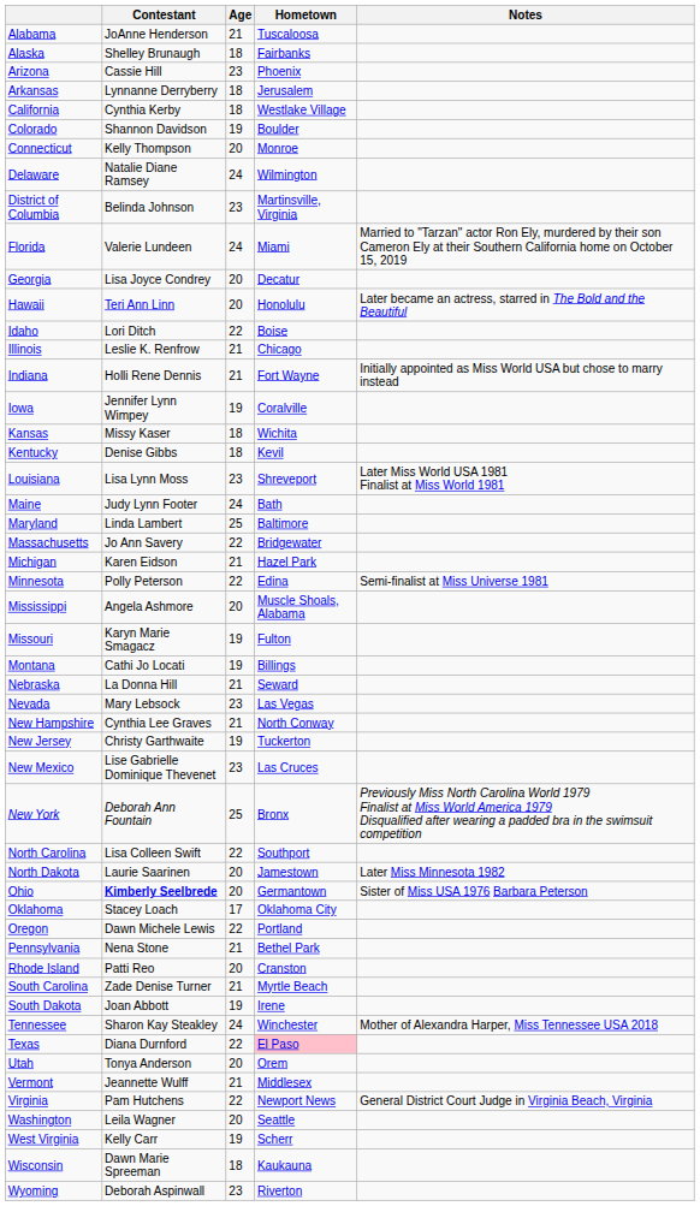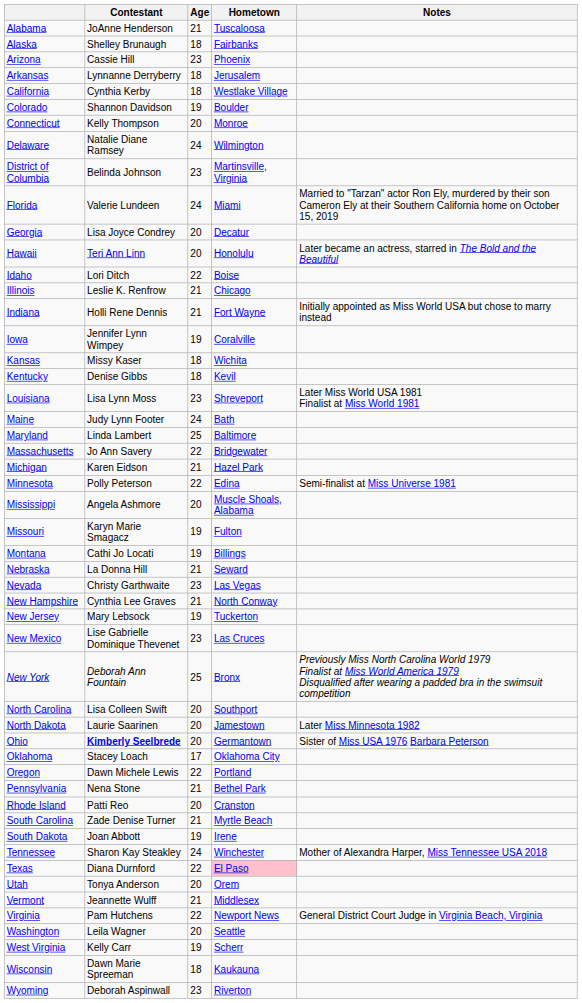 <table class="wikitable sortable" style="font-size: 95%;">
 <tr>
 <th></th>
 <th>Contestant</th>
 <th>Age</th>
 <th>Hometown</th>
 <th>Notes</th>
 </tr>
 <tr>
 <td><a href='#'>Alabama</a></td>
 <td>JoAnne Henderson</td>
 <td>21</td>
 <td><a href='#'>Tuscaloosa</a></td>
 <td></td>
 </tr>
 <tr>
 <td><a href='#'>Alaska</a></td>
 <td>Shelley Brunaugh</td>
 <td>18</td>
 <td><a href='#'>Fairbanks</a></td>
 <td></td>
 </tr>
 <tr>
 <td><a href='#'>Arizona</a></td>
 <td>Cassie Hill</td>
 <td>23</td>
 <td><a href='#'>Phoenix</a></td>
 <td></td>
 </tr>
 <tr>
 <td><a href='#'>Arkansas</a></td>
 <td>Lynnanne Derryberry</td>
 <td>18</td>
 <td><a href='#'>Jerusalem</a></td>
 <td></td>
 </tr>
 <tr>
 <td><a href='#'>California</a></td>
 <td>Cynthia Kerby</td>
 <td>18</td>
 <td><a href='#'>Westlake Village</a></td>
 <td></td>
 </tr>
 <tr>
 <td><a href='#'>Colorado</a></td>
 <td>Shannon Davidson</td>
 <td>19</td>
 <td><a href='#'>Boulder</a></td>
 <td></td>
 </tr>
 <tr>
 <td><a href='#'>Connecticut</a></td>
 <td>Kelly Thompson</td>
 <td>20</td>
 <td><a href='#'>Monroe</a></td>
 <td></td>
 </tr>
 <tr>
 <td><a href='#'>Delaware</a></td>
 <td>Natalie Diane Ramsey</td>
 <td>24</td>
 <td><a href='#'>Wilmington</a></td>
 <td></td>
 </tr>
 <tr>
 <td><a href='#'>District of Columbia</a></td>
 <td>Belinda Johnson</td>
 <td>23</td>
 <td><a href='#'>Martinsville, Virginia</a></td>
 <td></td>
 </tr>
 <tr>
 <td><a href='#'>Florida</a></td>
 <td>Valerie Lundeen</td>
 <td>24</td>
 <td><a href='#'>Miami</a></td>
 <td>Married to "Tarzan" actor Ron Ely, murdered by their son Cameron Ely at their Southern California home on October 15, 2019</td>
 </tr>
 <tr>
 <td><a href='#'>Georgia</a></td>
 <td>Lisa Joyce Condrey</td>
 <td>20</td>
 <td><a href='#'>Decatur</a></td>
 <td></td>
 </tr>
 <tr>
 <td><a href='#'>Hawaii</a></td>
 <td><a href='#'>Teri Ann Linn</a></td>
 <td>20</td>
 <td><a href='#'>Honolulu</a></td>
 <td>Later became an actress, starred in <em><a href='#'>The Bold and the Beautiful</a></em></td>
 </tr>
 <tr>
 <td><a href='#'>Idaho</a></td>
 <td>Lori Ditch</td>
 <td>22</td>
 <td><a href='#'>Boise</a></td>
 <td></td>
 </tr>
 <tr>
 <td><a href='#'>Illinois</a></td>
 <td>Leslie K. Renfrow</td>
 <td>21</td>
 <td><a href='#'>Chicago</a></td>
 <td></td>
 </tr>
 <tr>
 <td><a href='#'>Indiana</a></td>
 <td>Holli Rene Dennis</td>
 <td>21</td>
 <td><a href='#'>Fort Wayne</a></td>
 <td>Initially appointed as Miss World USA but chose to marry instead</td>
 </tr>
 <tr>
 <td><a href='#'>Iowa</a></td>
 <td>Jennifer Lynn Wimpey</td>
 <td>19</td>
 <td><a href='#'>Coralville</a></td>
 <td></td>
 </tr>
 <tr>
 <td><a href='#'>Kansas</a></td>
 <td>Missy Kaser</td>
 <td>18</td>
 <td><a href='#'>Wichita</a></td>
 <td></td>
 </tr>
 <tr>
 <td><a href='#'>Kentucky</a></td>
 <td>Denise Gibbs</td>
 <td>18</td>
 <td><a href='#'>Kevil</a></td>
 <td></td>
 </tr>
 <tr>
 <td><a href='#'>Louisiana</a></td>
 <td>Lisa Lynn Moss</td>
 <td>23</td>
 <td><a href='#'>Shreveport</a></td>
 <td>Later Miss World USA 1981<br>Finalist at <a href='#'>Miss World 1981</a></td>
 </tr>
 <tr>
 <td><a href='#'>Maine</a></td>
 <td>Judy Lynn Footer</td>
 <td>24</td>
 <td><a href='#'>Bath</a></td>
 <td></td>
 </tr>
 <tr>
 <td><a href='#'>Maryland</a></td>
 <td>Linda Lambert</td>
 <td>25</td>
 <td><a href='#'>Baltimore</a></td>
 <td></td>
 </tr>
 <tr>
 <td><a href='#'>Massachusetts</a></td>
 <td>Jo Ann Savery</td>
 <td>22</td>
 <td><a href='#'>Bridgewater</a></td>
 <td></td>
 </tr>
 <tr>
 <td><a href='#'>Michigan</a></td>
 <td>Karen Eidson</td>
 <td>21</td>
 <td><a href='#'>Hazel Park</a></td>
 <td></td>
 </tr>
 <tr>
 <td><a href='#'>Minnesota</a></td>
 <td>Polly Peterson</td>
 <td>22</td>
 <td><a href='#'>Edina</a></td>
 <td>Semi-finalist at <a href='#'>Miss Universe 1981</a></td>
 </tr>
 <tr>
 <td><a href='#'>Mississippi</a></td>
 <td>Angela Ashmore</td>
 <td>20</td>
 <td><a href='#'>Muscle Shoals, Alabama</a></td>
 <td></td>
 </tr>
 <tr>
 <td><a href='#'>Missouri</a></td>
 <td>Karyn Marie Smagacz</td>
 <td>19</td>
 <td><a href='#'>Fulton</a></td>
 <td></td>
 </tr>
 <tr>
 <td><a href='#'>Montana</a></td>
 <td>Cathi Jo Locati</td>
 <td>19</td>
 <td><a href='#'>Billings</a></td>
 <td></td>
 </tr>
 <tr>
 <td><a href='#'>Nebraska</a></td>
 <td>La Donna Hill</td>
 <td>21</td>
 <td><a href='#'>Seward</a></td>
 <td></td>
 </tr>
 <tr>
 <td><a href='#'>Nevada</a></td>
-<td>Mary Lebsock</td>
+<td>Christy Garthwaite</td>
 <td>23</td>
 <td><a href='#'>Las Vegas</a></td>
 <td></td>
 </tr>
 <tr>
 <td><a href='#'>New Hampshire</a></td>
 <td>Cynthia Lee Graves</td>
 <td>21</td>
 <td><a href='#'>North Conway</a></td>
 <td></td>
 </tr>
 <tr>
 <td><a href='#'>New Jersey</a></td>
-<td>Christy Garthwaite</td>
+<td>Mary Lebsock</td>
 <td>19</td>
 <td><a href='#'>Tuckerton</a></td>
 <td></td>
 </tr>
 <tr>
 <td><a href='#'>New Mexico</a></td>
 <td>Lise Gabrielle Dominique Thevenet</td>
 <td>23</td>
 <td><a href='#'>Las Cruces</a></td>
 <td></td>
 </tr>
 <tr>
 <td><a href='#'><em>New York</em></a></td>
 <td><em>Deborah Ann Fountain</em></td>
 <td>25</td>
 <td><a href='#'>Bronx</a></td>
 <td><em>Previously Miss North Carolina World 1979</em><br><em>Finalist at <a href='#'>Miss World America 1979</a></em><br><em>Disqualified after wearing a padded bra in the swimsuit competition</em></td>
 </tr>
 <tr>
 <td><a href='#'>North Carolina</a></td>
 <td>Lisa Colleen Swift</td>
-<td>22</td>
+<td>20</td>
 <td><a href='#'>Southport</a></td>
 <td></td>
 </tr>
 <tr>
 <td><a href='#'>North Dakota</a></td>
 <td>Laurie Saarinen</td>
 <td>20</td>
 <td><a href='#'>Jamestown</a></td>
 <td>Later <a href='#'>Miss Minnesota 1982</a></td>
 </tr>
 <tr>
 <td><a href='#'>Ohio</a></td>
 <td><strong><a href='#'>Kimberly Seelbrede</a></strong></td>
 <td>20</td>
 <td><a href='#'>Germantown</a></td>
 <td>Sister of <a href='#'>Miss USA 1976</a> <a href='#'>Barbara Peterson</a></td>
 </tr>
 <tr>
 <td><a href='#'>Oklahoma</a></td>
 <td>Stacey Loach</td>
 <td>17</td>
 <td><a href='#'>Oklahoma City</a></td>
 <td></td>
 </tr>
 <tr>
 <td><a href='#'>Oregon</a></td>
 <td>Dawn Michele Lewis</td>
 <td>22</td>
 <td><a href='#'>Portland</a></td>
 <td></td>
 </tr>
 <tr>
 <td><a href='#'>Pennsylvania</a></td>
 <td>Nena Stone</td>
 <td>21</td>
 <td><a href='#'>Bethel Park</a></td>
 <td></td>
 </tr>
 <tr>
 <td><a href='#'>Rhode Island</a></td>
 <td>Patti Reo</td>
 <td>20</td>
 <td><a href='#'>Cranston</a></td>
 <td></td>
 </tr>
 <tr>
 <td><a href='#'>South Carolina</a></td>
 <td>Zade Denise Turner</td>
 <td>21</td>
 <td><a href='#'>Myrtle Beach</a></td>
 <td></td>
 </tr>
 <tr>
 <td><a href='#'>South Dakota</a></td>
 <td>Joan Abbott</td>
 <td>19</td>
 <td><a href='#'>Irene</a></td>
 <td></td>
 </tr>
 <tr>
 <td><a href='#'>Tennessee</a></td>
 <td>Sharon Kay Steakley</td>
 <td>24</td>
 <td><a href='#'>Winchester</a></td>
 <td>Mother of Alexandra Harper, <a href='#'>Miss Tennessee USA 2018</a></td>
 </tr>
 <tr>
 <td><a href='#'>Texas</a></td>
 <td>Diana Durnford</td>
 <td>22</td>
 <td style="background: pink;"><a href='#'>El Paso</a></td>
 <td></td>
 </tr>
 <tr>
 <td><a href='#'>Utah</a></td>
 <td>Tonya Anderson</td>
 <td>20</td>
 <td><a href='#'>Orem</a></td>
 <td></td>
 </tr>
 <tr>
 <td><a href='#'>Vermont</a></td>
 <td>Jeannette Wulff</td>
 <td>21</td>
 <td><a href='#'>Middlesex</a></td>
 <td></td>
 </tr>
 <tr>
 <td><a href='#'>Virginia</a></td>
 <td>Pam Hutchens</td>
 <td>22</td>
 <td><a href='#'>Newport News</a></td>
 <td>General District Court Judge in <a href='#'>Virginia Beach, Virginia</a></td>
 </tr>
 <tr>
 <td><a href='#'>Washington</a></td>
 <td>Leila Wagner</td>
 <td>20</td>
 <td><a href='#'>Seattle</a></td>
 <td></td>
 </tr>
 <tr>
 <td><a href='#'>West Virginia</a></td>
 <td>Kelly Carr</td>
 <td>19</td>
 <td><a href='#'>Scherr</a></td>
 <td></td>
 </tr>
 <tr>
 <td><a href='#'>Wisconsin</a></td>
 <td>Dawn Marie Spreeman</td>
 <td>18</td>
 <td><a href='#'>Kaukauna</a></td>
 <td></td>
 </tr>
 <tr>
 <td><a href='#'>Wyoming</a></td>
 <td>Deborah Aspinwall</td>
 <td>23</td>
 <td><a href='#'>Riverton</a></td>
 <td></td>
 </tr>
 </table>
